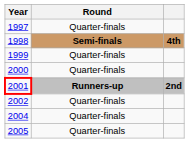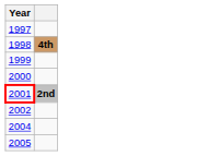 <table class="wikitable" style="text-align: center; font-size:90%">
 <tr>
 <th>Year</th>
-<th style="width:200px">Round</th>
 <th></th>
 </tr>
 <tr>
 <td><a href='#'>1997</a></td>
-<td>Quarter-finals</td>
 <td></td>
 </tr>
 <tr>
 <td><a href='#'>1998</a></td>
-<td bgcolor="cc9966"><strong>Semi-finals</strong></td>
 <td bgcolor="cc9966"><strong>4th</strong></td>
 </tr>
 <tr>
 <td><a href='#'>1999</a></td>
-<td>Quarter-finals</td>
 <td></td>
 </tr>
 <tr>
 <td><a href='#'>2000</a></td>
-<td>Quarter-finals</td>
 <td></td>
 </tr>
 <tr>
 <td style="border: 3px solid red"><a href='#'>2001</a></td>
-<td bgcolor=Silver><strong>Runners-up</strong></td>
 <td bgcolor=Silver><strong>2nd</strong></td>
 </tr>
 <tr>
 <td><a href='#'>2002</a></td>
-<td>Quarter-finals</td>
 <td></td>
 </tr>
 <tr>
 <td><a href='#'>2004</a></td>
-<td>Quarter-finals</td>
 <td></td>
 </tr>
 <tr>
 <td><a href='#'>2005</a></td>
-<td>Quarter-finals</td>
 <td></td>
 </tr>
 </table>
